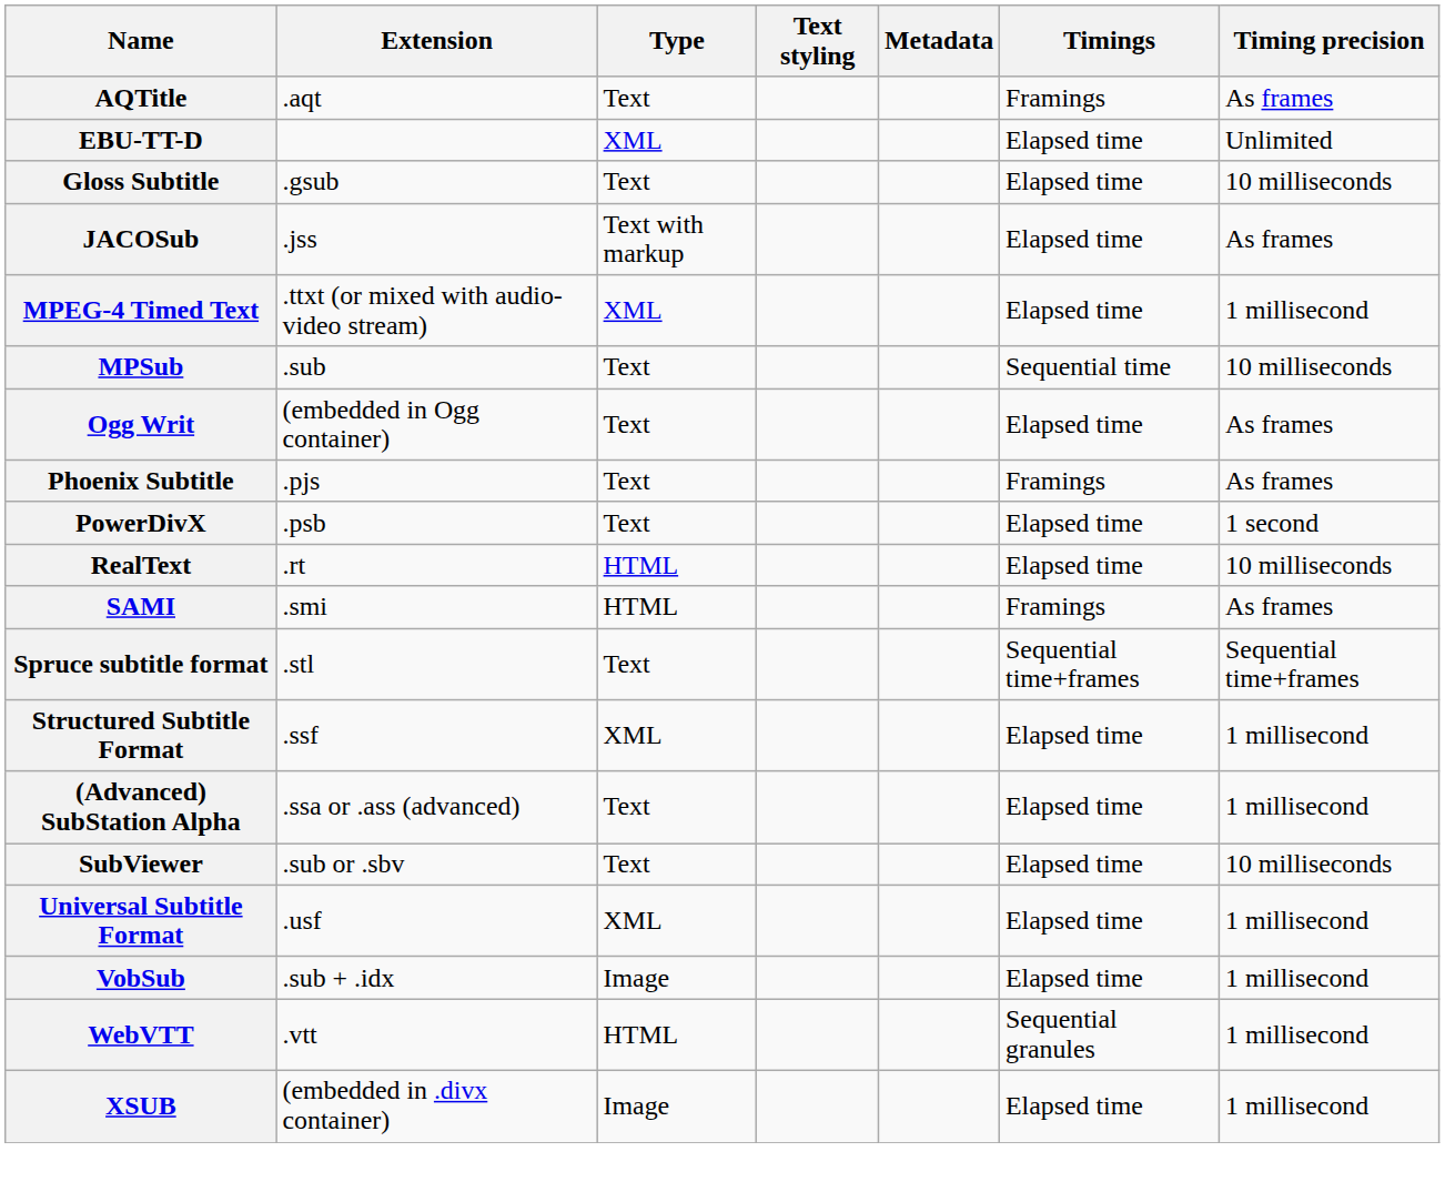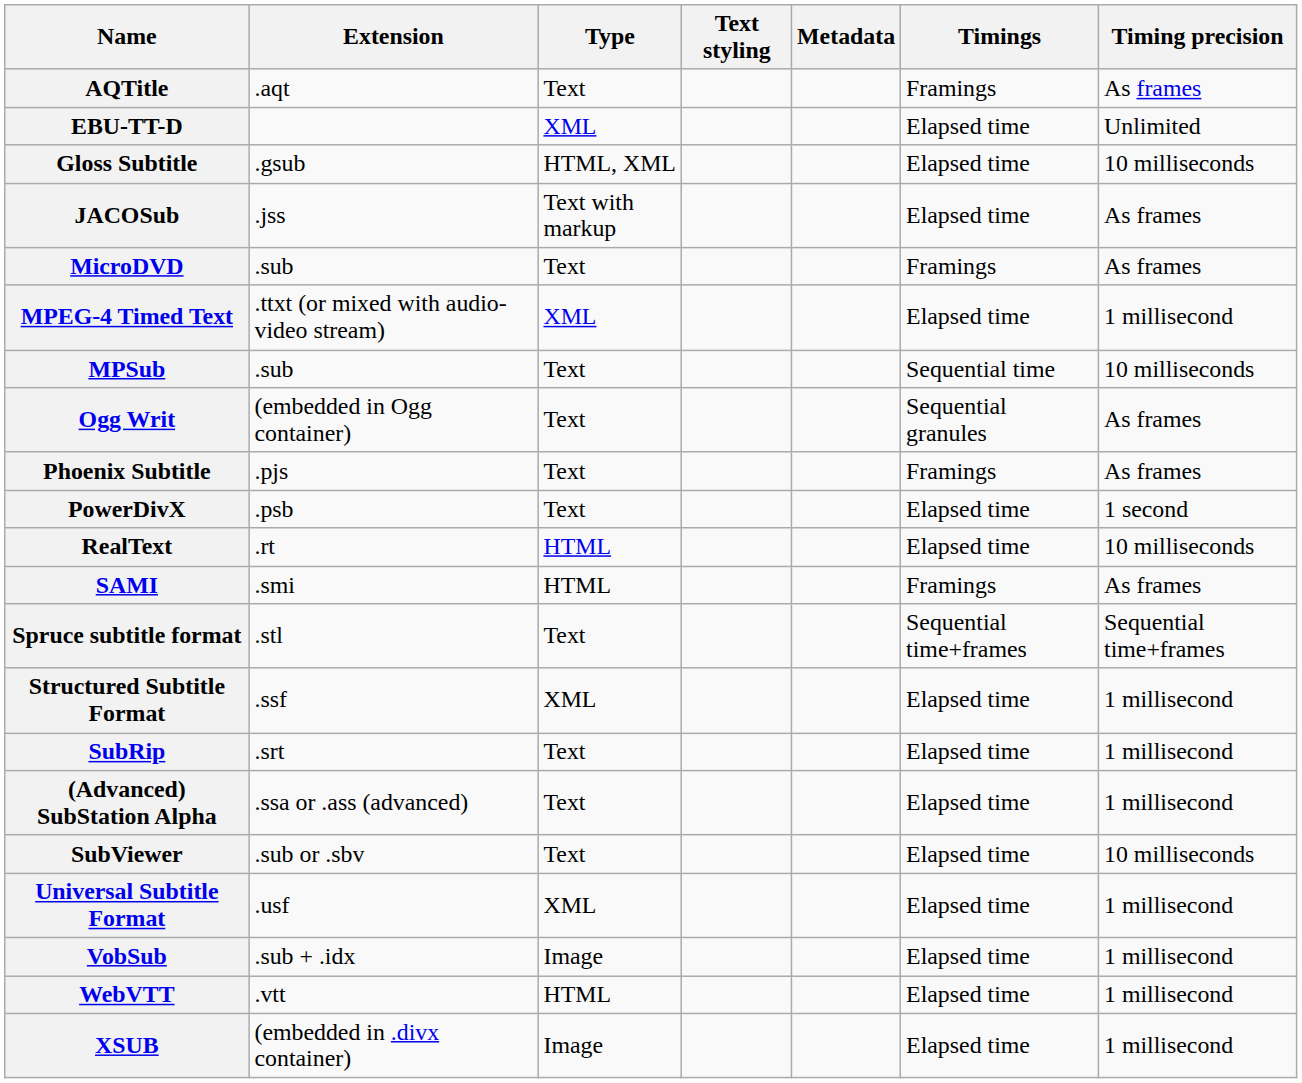 <table class="wikitable sortable">
 <tr>
 <th>Name</th>
 <th>Extension</th>
 <th>Type</th>
 <th>Text styling</th>
 <th>Metadata</th>
 <th>Timings</th>
 <th>Timing precision</th>
 </tr>
 <tr>
 <th>AQTitle</th>
 <td>.aqt</td>
 <td>Text</td>
 <td></td>
 <td></td>
 <td>Framings</td>
 <td>As <a href='#'>frames</a></td>
 </tr>
 <tr>
 <th>EBU-TT-D</th>
 <td></td>
 <td><a href='#'>XML</a></td>
 <td></td>
 <td></td>
 <td>Elapsed time</td>
 <td>Unlimited</td>
 </tr>
 <tr>
 <th>Gloss Subtitle</th>
 <td>.gsub</td>
-<td>Text</td>
+<td>HTML, XML</td>
 <td></td>
 <td></td>
 <td>Elapsed time</td>
 <td>10 milliseconds</td>
 </tr>
 <tr>
 <th>JACOSub</th>
 <td>.jss</td>
 <td>Text with markup</td>
 <td></td>
 <td></td>
 <td>Elapsed time</td>
+<td>As frames</td>
+</tr>
+<tr>
+<th><a href='#'>MicroDVD</a></th>
+<td>.sub</td>
+<td>Text</td>
+<td></td>
+<td></td>
+<td>Framings</td>
 <td>As frames</td>
 </tr>
 <tr>
 <th><a href='#'>MPEG-4 Timed Text</a></th>
 <td>.ttxt (or mixed with audio-video stream)</td>
 <td><a href='#'>XML</a></td>
 <td></td>
 <td></td>
 <td>Elapsed time</td>
 <td>1 millisecond</td>
 </tr>
 <tr>
 <th><a href='#'>MPSub</a></th>
 <td>.sub</td>
 <td>Text</td>
 <td></td>
 <td></td>
 <td>Sequential time</td>
 <td>10 milliseconds</td>
 </tr>
 <tr>
 <th><a href='#'>Ogg Writ</a></th>
 <td> (embedded in Ogg container)</td>
 <td>Text</td>
 <td></td>
 <td></td>
-<td>Elapsed time</td>
+<td>Sequential granules</td>
 <td>As frames</td>
 </tr>
 <tr>
 <th>Phoenix Subtitle</th>
 <td>.pjs</td>
 <td>Text</td>
 <td></td>
 <td></td>
 <td>Framings</td>
 <td>As frames</td>
 </tr>
 <tr>
 <th>PowerDivX</th>
 <td>.psb</td>
 <td>Text</td>
 <td></td>
 <td></td>
 <td>Elapsed time</td>
 <td>1 second</td>
 </tr>
 <tr>
 <th>RealText</th>
 <td>.rt</td>
 <td><a href='#'>HTML</a></td>
 <td></td>
 <td></td>
 <td>Elapsed time</td>
 <td>10 milliseconds</td>
 </tr>
 <tr>
 <th><a href='#'>SAMI</a></th>
 <td>.smi</td>
 <td>HTML</td>
 <td></td>
 <td></td>
 <td>Framings</td>
 <td>As frames</td>
 </tr>
 <tr>
 <th>Spruce subtitle format</th>
 <td>.stl</td>
 <td>Text</td>
 <td></td>
 <td></td>
 <td>Sequential time+frames</td>
 <td>Sequential time+frames</td>
 </tr>
 <tr>
 <th>Structured Subtitle Format</th>
 <td>.ssf</td>
 <td>XML</td>
 <td></td>
 <td></td>
 <td>Elapsed time</td>
 <td>1 millisecond</td>
 </tr>
 <tr>
+<th><a href='#'>SubRip</a></th>
+<td>.srt</td>
+<td>Text</td>
+<td></td>
+<td></td>
+<td>Elapsed time</td>
+<td>1 millisecond</td>
+</tr>
+<tr>
 <th>(Advanced) SubStation Alpha</th>
 <td>.ssa or .ass (advanced)</td>
 <td>Text</td>
 <td></td>
 <td></td>
 <td>Elapsed time</td>
 <td>1 millisecond</td>
 </tr>
 <tr>
 <th>SubViewer</th>
 <td>.sub or .sbv</td>
 <td>Text</td>
 <td></td>
 <td></td>
 <td>Elapsed time</td>
 <td>10 milliseconds</td>
 </tr>
 <tr>
 <th><a href='#'>Universal Subtitle Format</a></th>
 <td>.usf</td>
 <td>XML</td>
 <td></td>
 <td></td>
 <td>Elapsed time</td>
 <td>1 millisecond</td>
 </tr>
 <tr>
 <th><a href='#'>VobSub</a></th>
 <td>.sub + .idx</td>
 <td>Image</td>
 <td></td>
 <td></td>
 <td>Elapsed time</td>
 <td>1 millisecond</td>
 </tr>
 <tr>
 <th><a href='#'>WebVTT</a></th>
 <td>.vtt</td>
 <td>HTML</td>
 <td></td>
 <td></td>
-<td>Sequential granules</td>
+<td>Elapsed time</td>
 <td>1 millisecond</td>
 </tr>
 <tr>
 <th><a href='#'>XSUB</a></th>
 <td> (embedded in <a href='#'>.divx</a> container)</td>
 <td>Image</td>
 <td></td>
 <td></td>
 <td>Elapsed time</td>
 <td>1 millisecond</td>
 </tr>
 </table>
